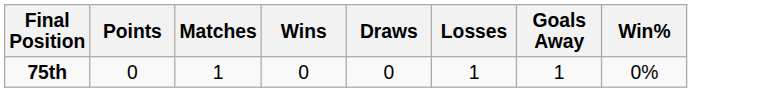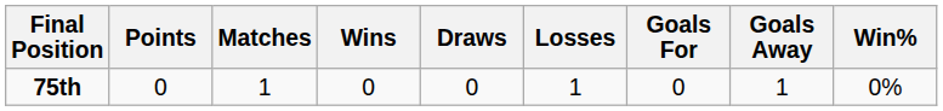 <table class="wikitable" style="font-size: 95%; text-align: center;">
 <tr>
 <th width=60>Final Position</th>
 <th width=60>Points</th>
 <th width=60>Matches</th>
 <th width=60>Wins</th>
 <th width=60>Draws</th>
 <th width=60>Losses</th>
+<th width=60>Goals For</th>
 <th width=60>Goals Away</th>
 <th width=60>Win%</th>
 </tr>
 <tr>
 <td><strong>75th</strong></td>
 <td>0</td>
 <td>1</td>
 <td>0</td>
 <td>0</td>
 <td>1</td>
+<td>0</td>
 <td>1</td>
 <td>0%</td>
 </tr>
 </table>
